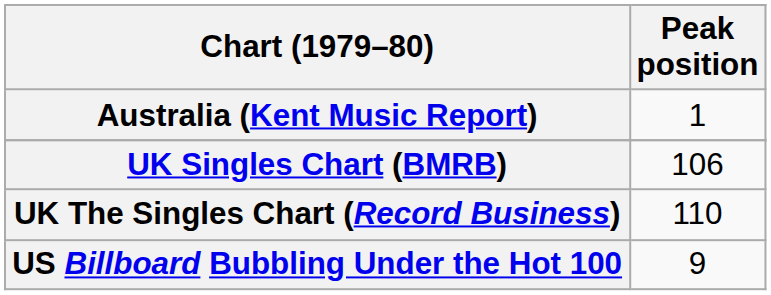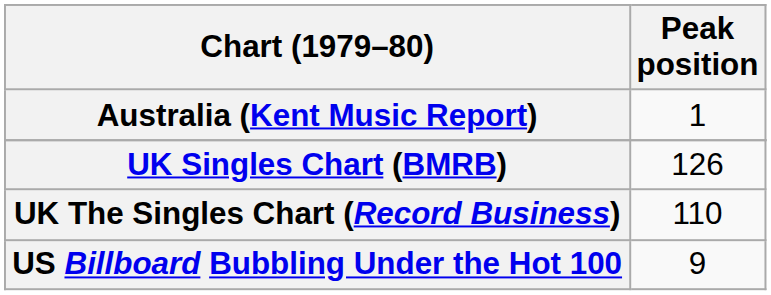 <table class="wikitable sortable plainrowheaders" style="text-align:center">
 <tr>
 <th>Chart (1979–80)</th>
 <th>Peak<br>position</th>
 </tr>
 <tr>
 <th scope="row">Australia (<a href='#'>Kent Music Report</a>)</th>
 <td style="text-align:center;">1</td>
 </tr>
 <tr>
 </tr>
 <tr>
 <th scope="row"><a href='#'>UK Singles Chart</a> (<a href='#'>BMRB</a>)</th>
-<td style="text-align:center;">106</td>
+<td style="text-align:center;">126</td>
 </tr>
 <tr>
 <th scope="row">UK The Singles Chart (<em><a href='#'>Record Business</a></em>)</th>
 <td style="text-align:center;">110</td>
 </tr>
 <tr>
 <th scope="row">US <em><a href='#'>Billboard</a></em> <a href='#'>Bubbling Under the Hot 100</a></th>
 <td style="text-align:center;">9</td>
 </tr>
 </table>
